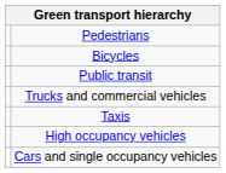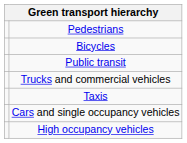 <table class="wikitable floatright" style="text-align: center;">
 <tr>
 <th colspan="2">Green transport hierarchy</th>
 </tr>
 <tr>
 <td></td>
 <td><a href='#'>Pedestrians</a></td>
 </tr>
 <tr>
 <td></td>
 <td><a href='#'>Bicycles</a></td>
 </tr>
 <tr>
 <td></td>
 <td><a href='#'>Public transit</a></td>
 </tr>
 <tr>
 <td></td>
 <td><a href='#'>Trucks</a> and commercial vehicles</td>
 </tr>
 <tr>
 <td></td>
 <td><a href='#'>Taxis</a></td>
 </tr>
 <tr>
 <td></td>
-<td><a href='#'>High occupancy vehicles</a></td>
+<td><a href='#'>Cars</a> and single occupancy vehicles</td>
 </tr>
 <tr>
 <td></td>
-<td><a href='#'>Cars</a> and single occupancy vehicles</td>
+<td><a href='#'>High occupancy vehicles</a></td>
 </tr>
 </table>
